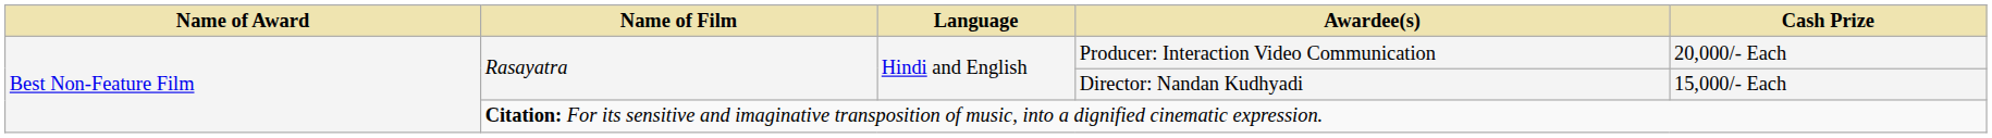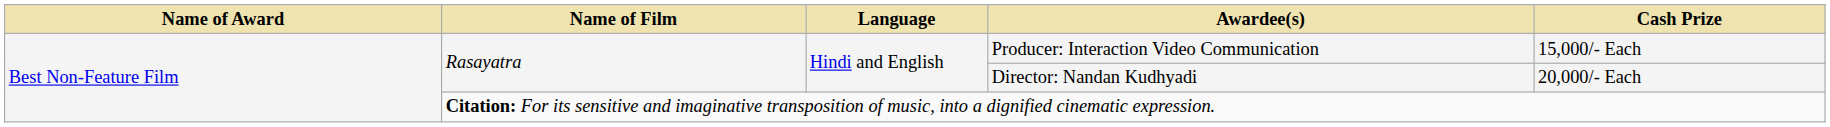 <table class="wikitable" style="width:100%;">
 <tr>
 <th style="background-color:#EFE4B0;width:24%;">Name of Award</th>
 <th style="background-color:#EFE4B0;width:20%;">Name of Film</th>
 <th style="background-color:#EFE4B0;width:10%;">Language</th>
 <th style="background-color:#EFE4B0;width:30%;">Awardee(s)</th>
 <th style="background-color:#EFE4B0;width:16%;">Cash Prize</th>
 </tr>
 <tr style="background-color:#F4F4F4">
 <td rowspan="3"><a href='#'>Best Non-Feature Film</a></td>
 <td rowspan="2"><em>Rasayatra</em></td>
 <td rowspan="2"><a href='#'>Hindi</a> and English</td>
 <td>Producer: Interaction Video Communication</td>
-<td> 20,000/- Each</td>
+<td> 15,000/- Each</td>
 </tr>
 <tr style="background-color:#F4F4F4">
 <td>Director: Nandan Kudhyadi</td>
-<td> 15,000/- Each</td>
+<td> 20,000/- Each</td>
 </tr>
 <tr style="background-color:#F9F9F9">
 <td colspan="4"><strong>Citation:</strong> <em>For its sensitive and imaginative transposition of music, into a dignified cinematic expression.</em></td>
 </tr>
 </table>
